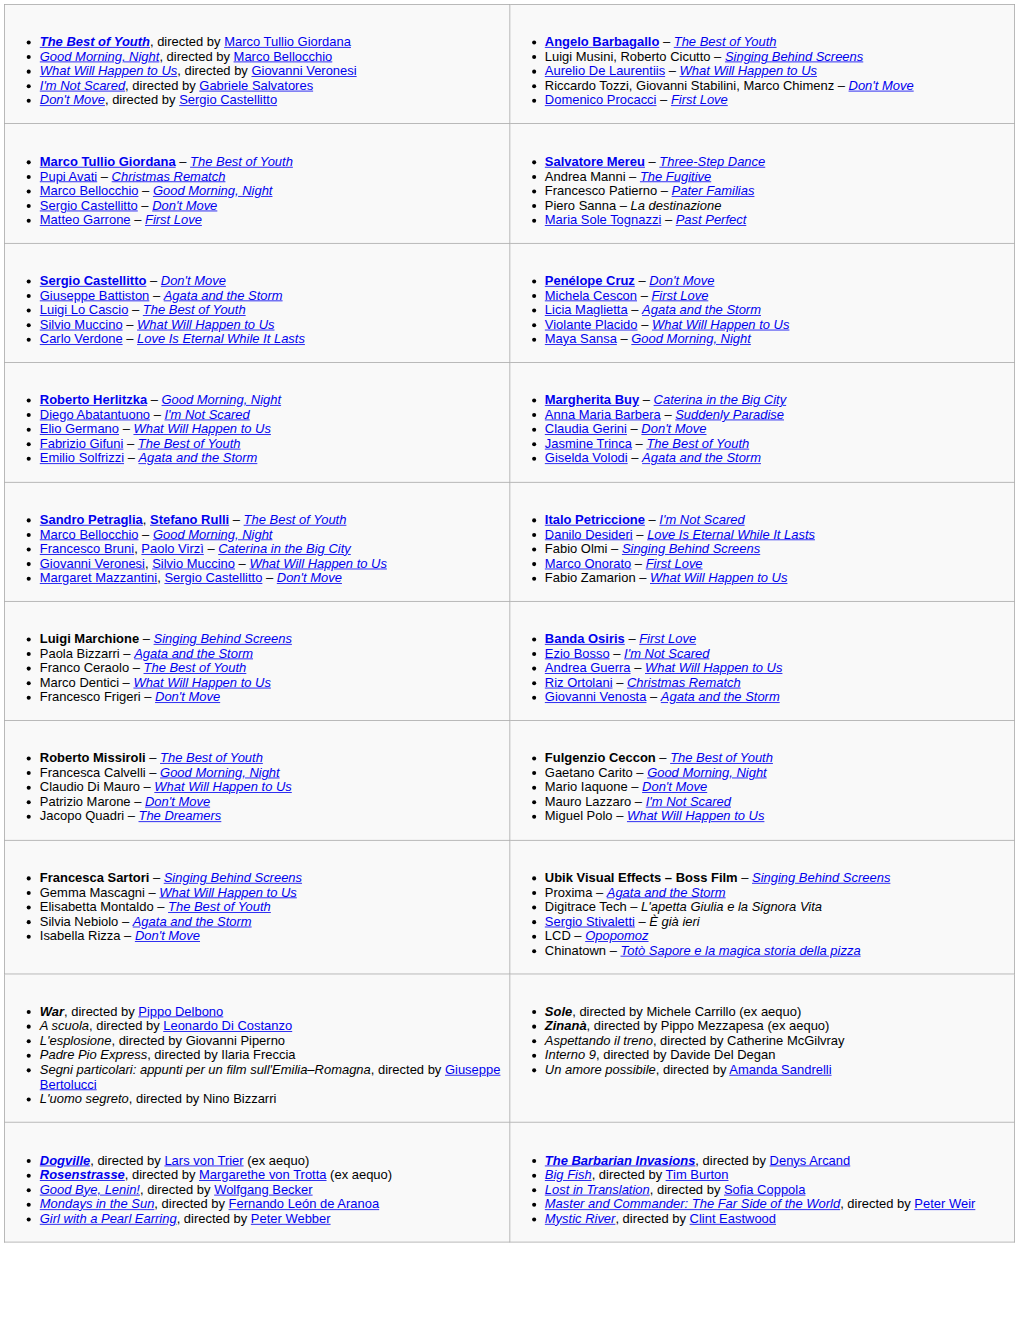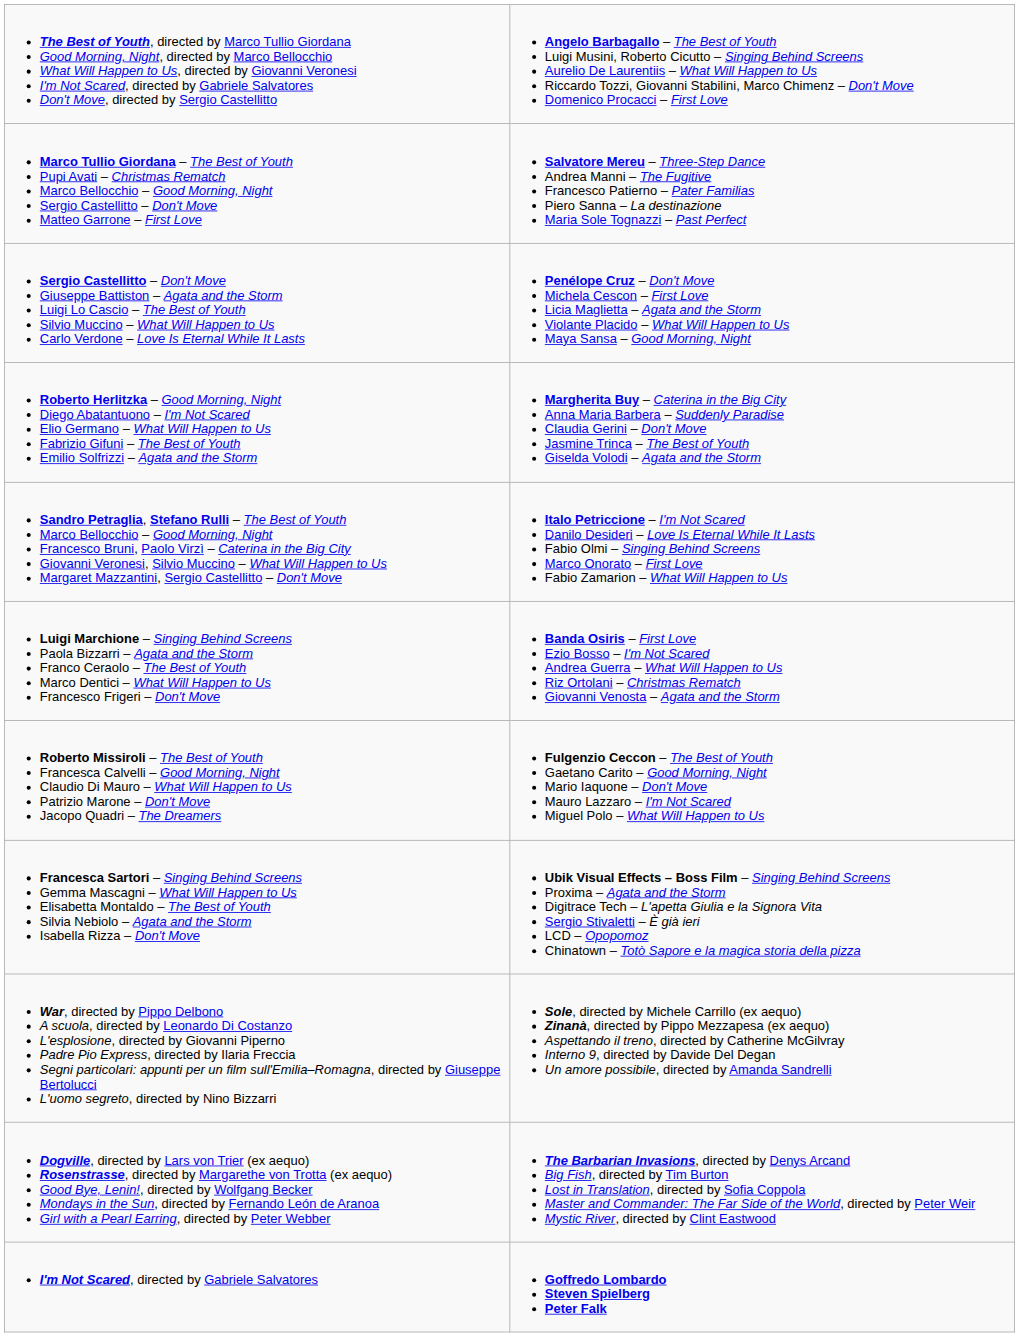 <table class="wikitable" role="presentation">
 <tr>
 <td style="vertical-align:top; width:50%;"><br><ul><li><strong><em><a href='#'>The Best of Youth</a></em></strong>, directed by <a href='#'>Marco Tullio Giordana</a></li><li><em><a href='#'>Good Morning, Night</a></em>, directed by <a href='#'>Marco Bellocchio</a></li><li><em><a href='#'>What Will Happen to Us</a></em>, directed by <a href='#'>Giovanni Veronesi</a></li><li><em><a href='#'>I'm Not Scared</a></em>, directed by <a href='#'>Gabriele Salvatores</a></li><li><em><a href='#'>Don't Move</a></em>, directed by <a href='#'>Sergio Castellitto</a></li></ul></td>
 <td style="vertical-align:top; width:50%;"><br><ul><li><strong><a href='#'>Angelo Barbagallo</a></strong> – <em><a href='#'>The Best of Youth</a></em></li><li>Luigi Musini, Roberto Cicutto  – <em><a href='#'>Singing Behind Screens</a></em></li><li><a href='#'>Aurelio De Laurentiis</a> – <em><a href='#'>What Will Happen to Us</a></em></li><li>Riccardo Tozzi, Giovanni Stabilini, Marco Chimenz  – <em><a href='#'>Don't Move</a></em></li><li><a href='#'>Domenico Procacci</a> – <em><a href='#'>First Love</a></em></li></ul></td>
 </tr>
 <tr>
 <td style="vertical-align:top; width:50%;"><br><ul><li><strong><a href='#'>Marco Tullio Giordana</a></strong> – <em><a href='#'>The Best of Youth</a></em></li><li><a href='#'>Pupi Avati</a> – <em><a href='#'>Christmas Rematch</a></em></li><li><a href='#'>Marco Bellocchio</a> – <em><a href='#'>Good Morning, Night</a></em></li><li><a href='#'>Sergio Castellitto</a> – <em><a href='#'>Don't Move</a></em></li><li><a href='#'>Matteo Garrone</a> – <em><a href='#'>First Love</a></em></li></ul></td>
 <td style="vertical-align:top; width:50%;"><br><ul><li><strong><a href='#'>Salvatore Mereu</a></strong> – <em><a href='#'>Three-Step Dance</a></em></li><li>Andrea Manni – <em><a href='#'>The Fugitive</a></em></li><li>Francesco Patierno – <em><a href='#'>Pater Familias</a></em></li><li>Piero Sanna – <em>La destinazione</em></li><li><a href='#'>Maria Sole Tognazzi</a> – <em><a href='#'>Past Perfect</a></em></li></ul></td>
 </tr>
 <tr>
 <td style="vertical-align:top; width:50%;"><br><ul><li><strong><a href='#'>Sergio Castellitto</a></strong> – <em><a href='#'>Don't Move</a></em></li><li><a href='#'>Giuseppe Battiston</a> – <em><a href='#'>Agata and the Storm </a></em></li><li><a href='#'>Luigi Lo Cascio</a> – <em><a href='#'>The Best of Youth</a></em></li><li><a href='#'>Silvio Muccino</a> – <em><a href='#'>What Will Happen to Us</a></em></li><li><a href='#'>Carlo Verdone</a> – <em><a href='#'>Love Is Eternal While It Lasts</a></em></li></ul></td>
 <td style="vertical-align:top; width:50%;"><br><ul><li><strong><a href='#'>Penélope Cruz</a></strong> – <em><a href='#'>Don't Move</a></em></li><li><a href='#'>Michela Cescon</a> – <em><a href='#'>First Love</a></em></li><li><a href='#'>Licia Maglietta</a> – <em><a href='#'>Agata and the Storm</a></em></li><li><a href='#'>Violante Placido</a> – <em><a href='#'>What Will Happen to Us</a></em></li><li><a href='#'>Maya Sansa</a> – <em><a href='#'>Good Morning, Night</a></em></li></ul></td>
 </tr>
 <tr>
 <td style="vertical-align:top; width:50%;"><br><ul><li><strong><a href='#'>Roberto Herlitzka</a></strong> – <em><a href='#'>Good Morning, Night</a></em></li><li><a href='#'>Diego Abatantuono</a> – <em><a href='#'>I'm Not Scared</a></em></li><li><a href='#'>Elio Germano</a> – <em><a href='#'>What Will Happen to Us</a></em></li><li><a href='#'>Fabrizio Gifuni</a> – <em><a href='#'>The Best of Youth</a></em></li><li><a href='#'>Emilio Solfrizzi</a> – <em><a href='#'>Agata and the Storm</a></em></li></ul></td>
 <td style="vertical-align:top; width:50%;"><br><ul><li><strong><a href='#'>Margherita Buy</a></strong> – <em><a href='#'>Caterina in the Big City</a></em></li><li><a href='#'>Anna Maria Barbera</a> – <em><a href='#'>Suddenly Paradise</a></em></li><li><a href='#'>Claudia Gerini</a> – <em><a href='#'>Don't Move</a></em></li><li><a href='#'>Jasmine Trinca</a> – <em><a href='#'>The Best of Youth</a></em></li><li><a href='#'>Giselda Volodi</a> – <em><a href='#'>Agata and the Storm</a></em></li></ul></td>
 </tr>
 <tr>
 <td style="vertical-align:top; width:50%;"><br><ul><li><strong><a href='#'>Sandro Petraglia</a></strong>, <strong><a href='#'>Stefano Rulli</a></strong> – <em><a href='#'>The Best of Youth</a></em></li><li><a href='#'>Marco Bellocchio</a> – <em><a href='#'>Good Morning, Night</a></em></li><li><a href='#'>Francesco Bruni</a>, <a href='#'>Paolo Virzì</a> – <em><a href='#'>Caterina in the Big City</a></em></li><li><a href='#'>Giovanni Veronesi</a>, <a href='#'>Silvio Muccino</a> – <em><a href='#'>What Will Happen to Us</a></em></li><li><a href='#'>Margaret Mazzantini</a>, <a href='#'>Sergio Castellitto</a> – <em><a href='#'>Don't Move</a></em></li></ul></td>
 <td style="vertical-align:top; width:50%;"><br><ul><li><strong><a href='#'>Italo Petriccione</a></strong> – <em><a href='#'>I'm Not Scared</a></em></li><li><a href='#'>Danilo Desideri</a> – <em><a href='#'>Love Is Eternal While It Lasts</a></em></li><li>Fabio Olmi – <em><a href='#'>Singing Behind Screens</a></em></li><li><a href='#'>Marco Onorato</a> – <em><a href='#'>First Love</a></em></li><li>Fabio Zamarion – <em><a href='#'>What Will Happen to Us</a></em></li></ul></td>
 </tr>
 <tr>
 <td style="vertical-align:top; width:50%;"><br><ul><li><strong>Luigi Marchione</strong> – <em><a href='#'>Singing Behind Screens</a></em></li><li>Paola Bizzarri  – <em><a href='#'>Agata and the Storm</a></em></li><li>Franco Ceraolo  – <em><a href='#'>The Best of Youth</a></em></li><li>Marco Dentici  – <em><a href='#'>What Will Happen to Us</a></em></li><li>Francesco Frigeri  – <em><a href='#'>Don't Move</a></em></li></ul></td>
 <td style="vertical-align:top; width:50%;"><br><ul><li><strong><a href='#'>Banda Osiris</a></strong> – <em><a href='#'>First Love</a></em></li><li><a href='#'>Ezio Bosso</a> – <em><a href='#'>I'm Not Scared</a></em></li><li><a href='#'>Andrea Guerra</a> – <em><a href='#'>What Will Happen to Us</a></em></li><li><a href='#'>Riz Ortolani</a> – <em><a href='#'>Christmas Rematch</a></em></li><li><a href='#'>Giovanni Venosta</a> – <em><a href='#'>Agata and the Storm</a></em></li></ul></td>
 </tr>
 <tr>
 <td style="vertical-align:top; width:50%;"><br><ul><li><strong>Roberto Missiroli</strong> – <em><a href='#'>The Best of Youth</a></em></li><li>Francesca Calvelli – <em><a href='#'>Good Morning, Night</a></em></li><li>Claudio Di Mauro – <em><a href='#'>What Will Happen to Us</a></em></li><li>Patrizio Marone – <em><a href='#'>Don't Move</a></em></li><li>Jacopo Quadri – <em><a href='#'>The Dreamers</a></em></li></ul></td>
 <td style="vertical-align:top; width:50%;"><br><ul><li><strong>Fulgenzio Ceccon</strong> – <em><a href='#'>The Best of Youth</a></em></li><li>Gaetano Carito – <em><a href='#'>Good Morning, Night</a></em></li><li>Mario Iaquone – <em><a href='#'>Don't Move</a></em></li><li>Mauro Lazzaro – <em><a href='#'>I'm Not Scared</a></em></li><li>Miguel Polo – <em><a href='#'>What Will Happen to Us</a></em></li></ul></td>
 </tr>
 <tr>
 <td style="vertical-align:top; width:50%;"><br><ul><li><strong>Francesca Sartori</strong> – <em><a href='#'>Singing Behind Screens</a></em></li><li>Gemma Mascagni – <em><a href='#'>What Will Happen to Us</a></em></li><li>Elisabetta Montaldo – <em><a href='#'>The Best of Youth</a></em></li><li>Silvia Nebiolo – <em><a href='#'>Agata and the Storm</a></em></li><li>Isabella Rizza – <em><a href='#'>Don't Move</a></em></li></ul></td>
 <td style="vertical-align:top; width:50%;"><br><ul><li><strong>Ubik Visual Effects – Boss Film</strong> – <em><a href='#'>Singing Behind Screens</a></em></li><li>Proxima – <em><a href='#'>Agata and the Storm</a></em></li><li>Digitrace Tech – <em>L'apetta Giulia e la Signora Vita</em></li><li><a href='#'>Sergio Stivaletti</a> – <em>È già ieri</em></li><li>LCD  – <em><a href='#'>Opopomoz</a></em></li><li>Chinatown – <em><a href='#'>Totò Sapore e la magica storia della pizza</a></em></li></ul></td>
 </tr>
 <tr>
 <td style="vertical-align:top; width:50%;"><br><ul><li><strong><em>War</em></strong>, directed by <a href='#'>Pippo Delbono</a></li><li><em>A scuola</em>, directed by <a href='#'>Leonardo Di Costanzo</a></li><li><em>L'esplosione</em>, directed by Giovanni Piperno</li><li><em>Padre Pio Express</em>, directed by Ilaria Freccia</li><li><em>Segni particolari: appunti per un film sull'Emilia–Romagna</em>, directed by <a href='#'>Giuseppe Bertolucci</a></li><li><em>L'uomo segreto</em>, directed by Nino Bizzarri</li></ul></td>
 <td style="vertical-align:top; width:50%;"><br><ul><li><strong><em>Sole</em></strong>, directed by Michele Carrillo (ex aequo)</li><li><strong><em>Zinanà</em></strong>, directed by Pippo Mezzapesa (ex aequo)</li><li><em>Aspettando il treno</em>, directed by Catherine McGilvray</li><li><em>Interno 9</em>, directed by Davide Del Degan</li><li><em>Un amore possibile</em>, directed by <a href='#'>Amanda Sandrelli</a></li></ul></td>
 </tr>
 <tr>
 <td style="vertical-align:top; width:50%;"><br><ul><li><strong><em><a href='#'>Dogville</a></em></strong>, directed by <a href='#'>Lars von Trier</a> (ex aequo)</li><li><strong><em><a href='#'>Rosenstrasse</a></em></strong>, directed by <a href='#'>Margarethe von Trotta</a> (ex aequo)</li><li><em><a href='#'>Good Bye, Lenin!</a></em>, directed by <a href='#'>Wolfgang Becker</a></li><li><em><a href='#'>Mondays in the Sun</a></em>, directed by <a href='#'>Fernando León de Aranoa</a></li><li><em><a href='#'>Girl with a Pearl Earring</a></em>, directed by <a href='#'>Peter Webber</a></li></ul></td>
 <td style="vertical-align:top; width:50%;"><br><ul><li><strong><em><a href='#'>The Barbarian Invasions</a></em></strong>, directed by <a href='#'>Denys Arcand</a></li><li><em><a href='#'>Big Fish</a></em>, directed by <a href='#'>Tim Burton</a></li><li><em><a href='#'>Lost in Translation</a></em>, directed by <a href='#'>Sofia Coppola</a></li><li><em><a href='#'>Master and Commander: The Far Side of the World</a></em>, directed by <a href='#'>Peter Weir</a></li><li><em><a href='#'>Mystic River</a></em>, directed by <a href='#'>Clint Eastwood</a></li></ul></td>
 </tr>
+<tr>
+<td style="vertical-align:top; width:50%;"><br><ul><li><strong><em><a href='#'>I'm Not Scared</a></em></strong>, directed by <a href='#'>Gabriele Salvatores</a></li></ul></td>
+<td style="vertical-align:top; width:50%;"><br><ul><li><strong><a href='#'>Goffredo Lombardo</a></strong></li><li><strong><a href='#'>Steven Spielberg</a></strong></li><li><strong><a href='#'>Peter Falk</a></strong></li></ul></td>
+</tr>
 </table>
